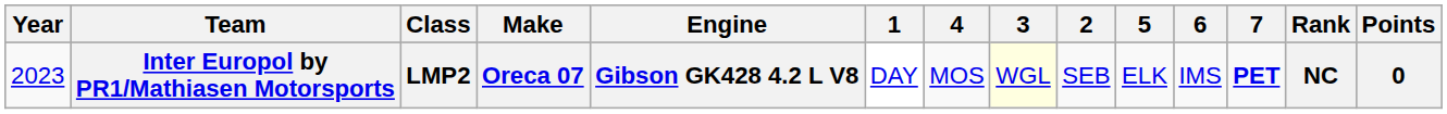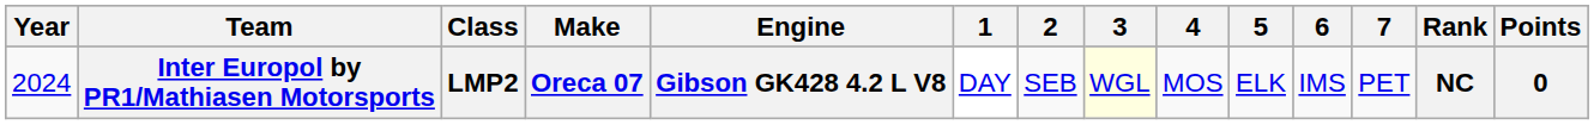 <table class="wikitable" style="text-align:center; font-size:85%">
 <tr>
 <th>Year</th>
 <th>Team</th>
 <th>Class</th>
 <th>Make</th>
 <th>Engine</th>
 <th>1</th>
+<th>2</th>
+<th>3</th>
 <th>4</th>
-<th>3</th>
-<th>2</th>
 <th>5</th>
 <th>6</th>
 <th>7</th>
 <th>Rank</th>
 <th>Points</th>
 </tr>
 <tr>
-<td><a href='#'>2023</a></td>
+<td><a href='#'>2024</a></td>
 <th><a href='#'>Inter Europol</a> by<br><a href='#'>PR1/Mathiasen Motorsports</a></th>
 <th>LMP2</th>
 <th><a href='#'>Oreca 07</a></th>
 <th><a href='#'>Gibson</a> GK428 4.2 L V8</th>
 <td style="background:#FFFFFF;"><a href='#'>DAY</a><br></td>
+<td><a href='#'>SEB</a></td>
+<td style="background: lightyellow;"><a href='#'>WGL</a></td>
 <td><a href='#'>MOS</a></td>
-<td style="background: lightyellow;"><a href='#'>WGL</a></td>
-<td><a href='#'>SEB</a></td>
 <td><a href='#'>ELK</a></td>
 <td><a href='#'>IMS</a></td>
-<td><strong><a href='#'>PET</a></strong></td>
+<td><a href='#'>PET</a></td>
 <th>NC</th>
 <th>0</th>
 </tr>
 </table>
